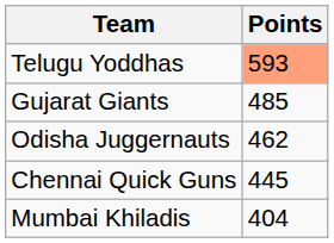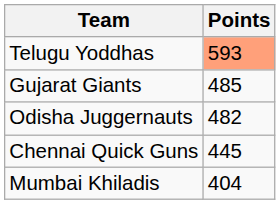 <table class="wikitable">
 <tr>
 <th>Team</th>
 <th>Points</th>
 </tr>
 <tr>
 <td>Telugu Yoddhas</td>
 <td style="background: lightsalmon;">593</td>
 </tr>
 <tr>
 <td>Gujarat Giants</td>
 <td>485</td>
 </tr>
 <tr>
 <td>Odisha Juggernauts</td>
-<td>462</td>
+<td>482</td>
 </tr>
 <tr>
 <td>Chennai Quick Guns</td>
 <td>445</td>
 </tr>
 <tr>
 <td>Mumbai Khiladis</td>
 <td>404</td>
 </tr>
 </table>
